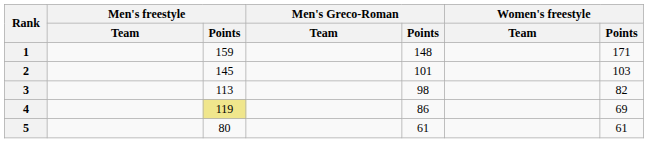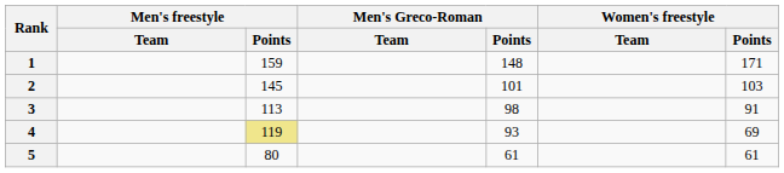 <table class="wikitable" style="text-align:center;">
 <tr>
 <th width=50 rowspan="2">Rank</th>
 <th colspan="2">Men's freestyle</th>
 <th colspan="2">Men's Greco-Roman</th>
 <th colspan="2">Women's freestyle</th>
 </tr>
 <tr>
 <th width=200>Team</th>
 <th width=50>Points</th>
 <th width=200>Team</th>
 <th width=50>Points</th>
 <th width=200>Team</th>
 <th width=50>Points</th>
 </tr>
 <tr>
 <th>1</th>
 <td align=left></td>
 <td>159</td>
 <td align=left></td>
 <td>148</td>
 <td align=left></td>
 <td>171</td>
 </tr>
 <tr>
 <th>2</th>
 <td align=left></td>
 <td>145</td>
 <td align=left></td>
 <td>101</td>
 <td align=left></td>
 <td>103</td>
 </tr>
 <tr>
 <th>3</th>
 <td align=left></td>
 <td>113</td>
 <td align=left></td>
 <td>98</td>
 <td align=left></td>
-<td>82</td>
+<td>91</td>
 </tr>
 <tr>
 <th>4</th>
 <td align=left></td>
 <td style="background: khaki;">119</td>
 <td align=left></td>
-<td>86</td>
+<td>93</td>
 <td align=left></td>
 <td>69</td>
 </tr>
 <tr>
 <th>5</th>
 <td align=left></td>
 <td>80</td>
 <td align=left></td>
 <td>61</td>
 <td align=left></td>
 <td>61</td>
 </tr>
 </table>
